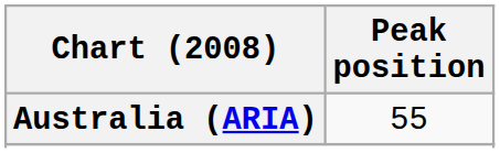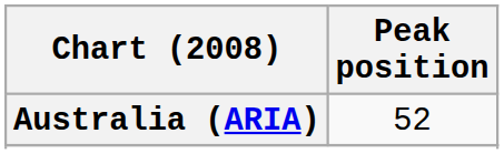 <table class="wikitable plainrowheaders sortable" style="text-align:center">
 <tr>
 <th>Chart (2008)</th>
 <th>Peak<br>position</th>
 </tr>
 <tr>
 <th scope="row">Australia (<a href='#'>ARIA</a>)</th>
-<td>55</td>
+<td>52</td>
 </tr>
 <tr>
 </tr>
 <tr>
 </tr>
 <tr>
 </tr>
 <tr>
 </tr>
 </table>
